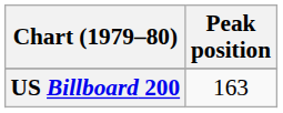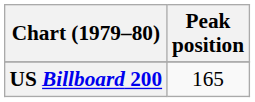 <table class="wikitable sortable plainrowheaders">
 <tr>
 <th scope="col">Chart (1979–80)</th>
 <th scope="col">Peak<br>position</th>
 </tr>
 <tr>
 </tr>
 <tr>
 <th scope="row">US <a href='#'><em>Billboard</em> 200</a></th>
-<td style="text-align:center;">163</td>
+<td style="text-align:center;">165</td>
 </tr>
 </table>
